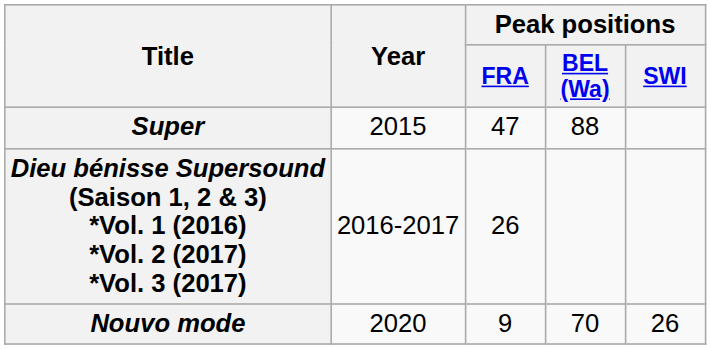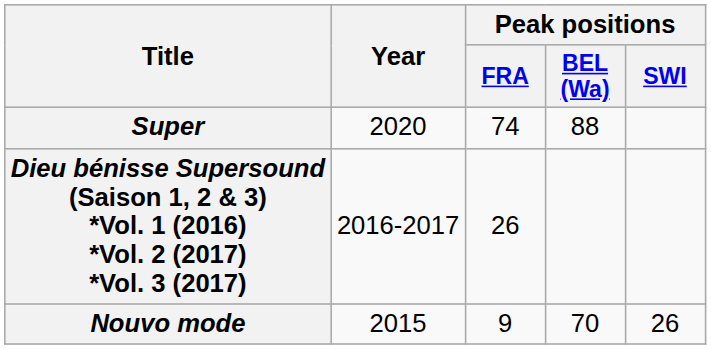 <table class="wikitable plainrowheaders" style="text-align:center">
 <tr>
 <th scope="col" rowspan="2">Title</th>
 <th scope="col" rowspan="2">Year</th>
 <th scope="col" colspan="4">Peak positions</th>
 </tr>
 <tr>
 <th scope="col" style="width:3em;font-size:90%;"><a href='#'>FRA</a><br></th>
 <th scope="col" style="width:3em;font-size:90%;"><a href='#'>BEL <br>(Wa)</a><br></th>
 <th scope="col" style="width:3em;font-size:90%;"><a href='#'>SWI</a><br></th>
 </tr>
 <tr>
 <th scope="row"><em>Super</em></th>
-<td>2015</td>
-<td>47</td>
+<td>2020</td>
+<td>74</td>
 <td>88</td>
 <td></td>
 </tr>
 <tr>
 <th scope="row"><em>Dieu bénisse Supersound</em><br>(Saison 1, 2 & 3)<br>*Vol. 1 (2016)<br>*Vol. 2 (2017)<br>*Vol. 3 (2017)</th>
 <td>2016-2017</td>
 <td>26</td>
 <td></td>
 <td></td>
 </tr>
 <tr>
 <th scope="row"><em>Nouvo mode</em></th>
-<td>2020</td>
+<td>2015</td>
 <td>9</td>
 <td>70</td>
 <td>26</td>
 </tr>
 </table>
